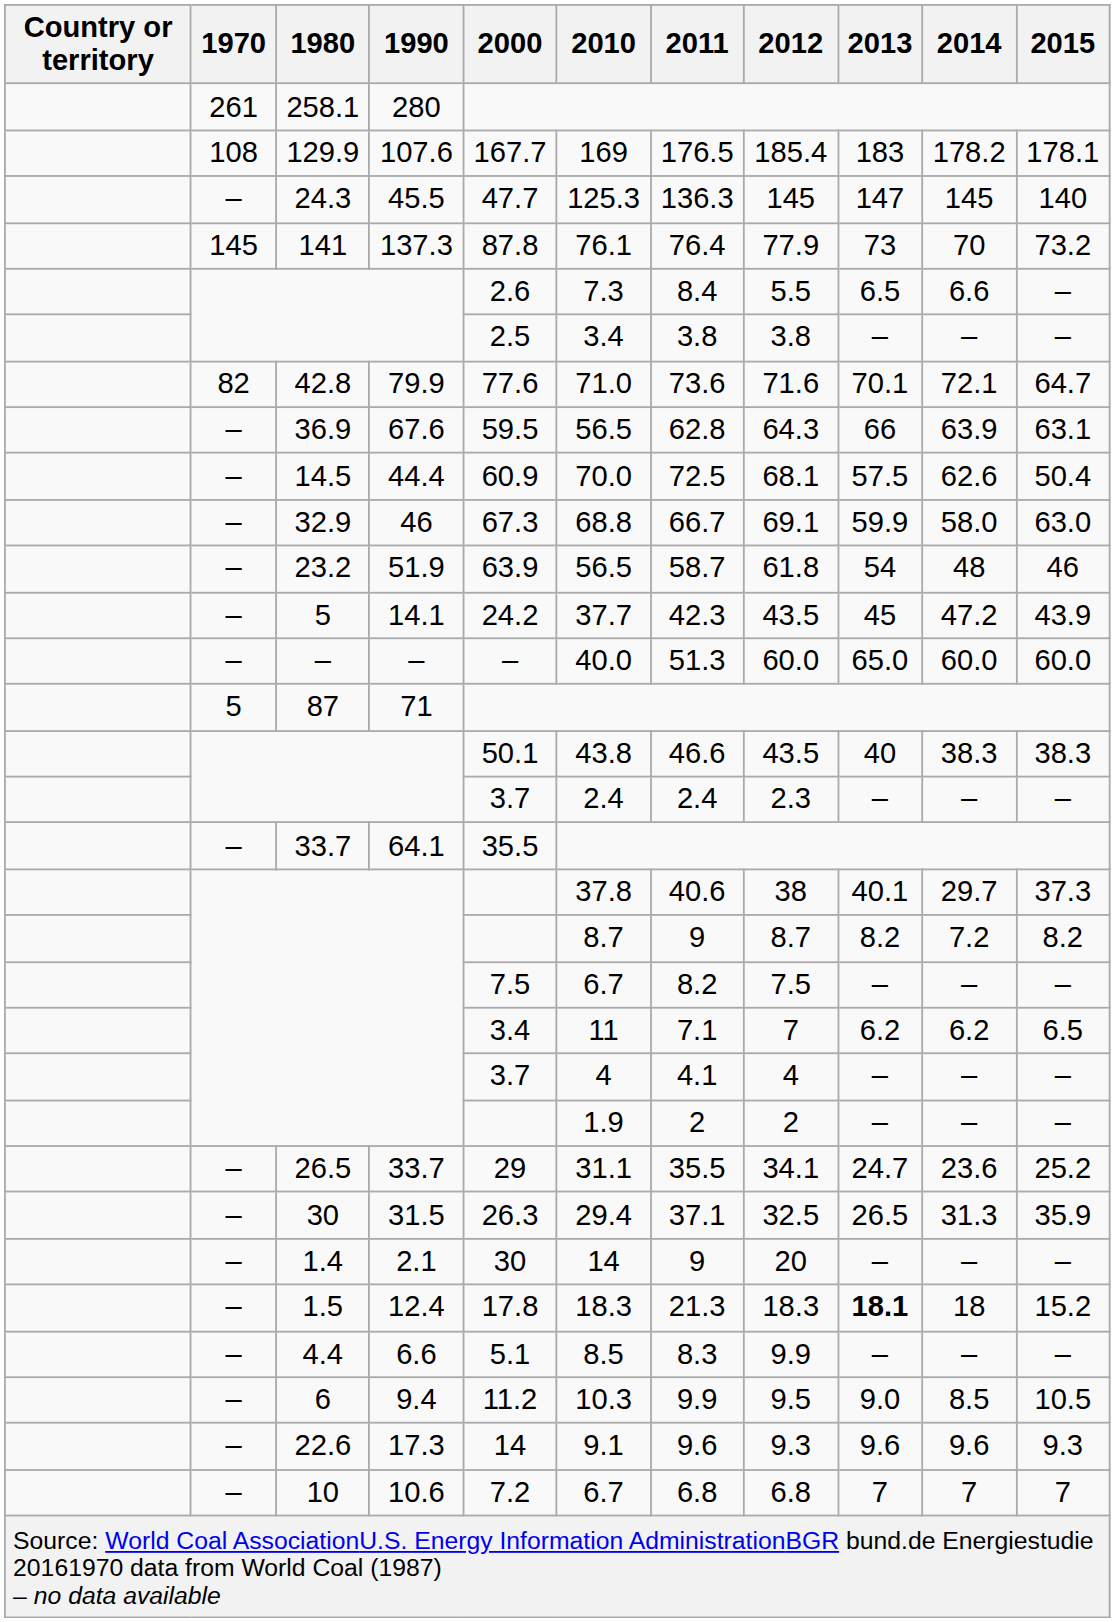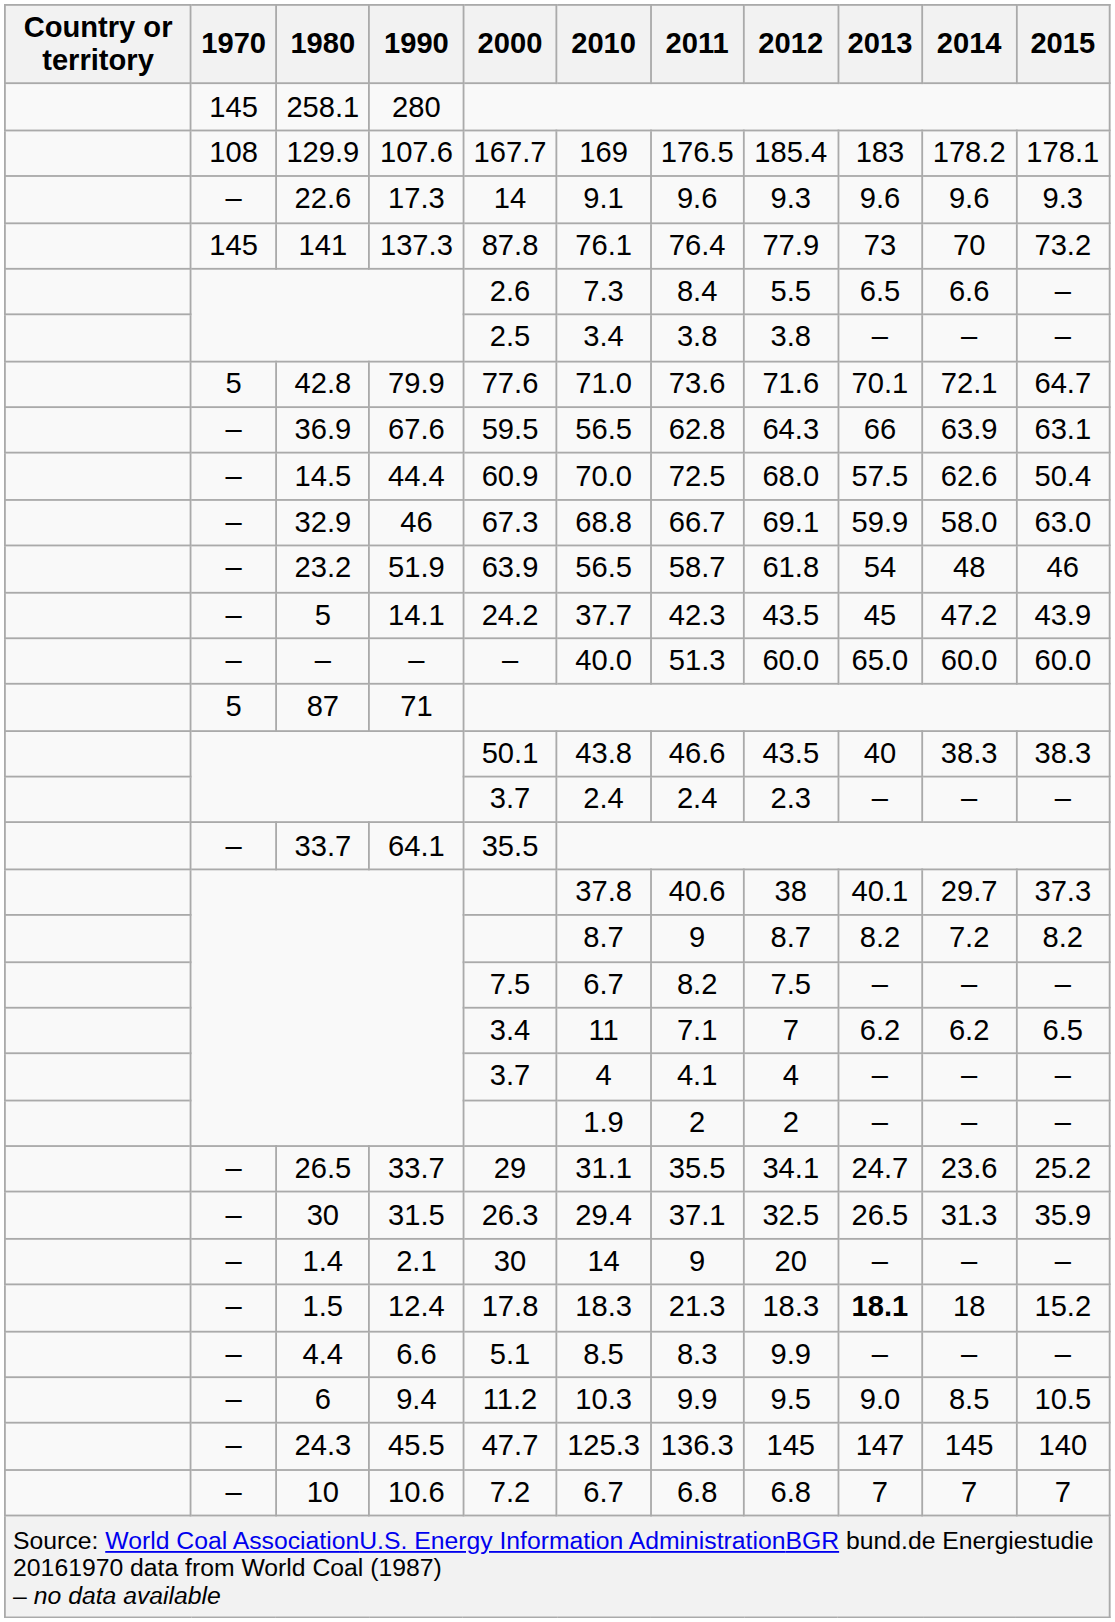 <table class="wikitable sortable" style="text-align: center;">
 <tr>
 <th>Country or territory</th>
 <th data-sort-type="number">1970</th>
 <th data-sort-type="number">1980</th>
 <th data-sort-type="number">1990</th>
 <th data-sort-type="number">2000</th>
 <th data-sort-type="number">2010</th>
 <th data-sort-type="number">2011</th>
 <th data-sort-type="number">2012</th>
 <th data-sort-type="number">2013</th>
 <th data-sort-type="number">2014</th>
 <th data-sort-type="number">2015</th>
 </tr>
 <tr>
 <td align=left></td>
-<td>261</td>
+<td>145</td>
 <td>258.1</td>
 <td>280</td>
 <td colspan="7"></td>
 </tr>
 <tr>
 <td align=left></td>
 <td>108</td>
 <td>129.9</td>
 <td>107.6</td>
 <td>167.7</td>
 <td>169</td>
 <td>176.5</td>
 <td>185.4</td>
 <td>183</td>
 <td>178.2</td>
 <td>178.1</td>
 </tr>
 <tr>
 <td align=left></td>
-<td>– </td>
-<td>24.3</td>
-<td>45.5</td>
-<td>47.7</td>
-<td>125.3</td>
-<td>136.3</td>
-<td>145</td>
-<td>147</td>
-<td>145</td>
-<td>140</td>
+<td>–</td>
+<td>22.6</td>
+<td>17.3</td>
+<td>14</td>
+<td>9.1</td>
+<td>9.6</td>
+<td>9.3</td>
+<td>9.6</td>
+<td>9.6</td>
+<td>9.3</td>
 </tr>
 <tr>
 <td align=left></td>
 <td>145</td>
 <td>141</td>
 <td>137.3</td>
 <td>87.8</td>
 <td>76.1</td>
 <td>76.4</td>
 <td>77.9</td>
 <td>73</td>
 <td>70</td>
 <td>73.2</td>
 </tr>
 <tr>
 <td align=left></td>
 <td rowspan="2" colspan="3"></td>
 <td>2.6</td>
 <td>7.3</td>
 <td>8.4</td>
 <td>5.5</td>
 <td>6.5</td>
 <td>6.6</td>
 <td>–</td>
 </tr>
 <tr>
 <td align=left></td>
 <td>2.5</td>
 <td>3.4</td>
 <td>3.8</td>
 <td>3.8</td>
 <td>–</td>
 <td>–</td>
 <td>–</td>
 </tr>
 <tr>
 <td align=left></td>
-<td>82</td>
+<td>5</td>
 <td>42.8</td>
 <td>79.9</td>
 <td>77.6</td>
 <td>71.0</td>
 <td>73.6</td>
 <td>71.6</td>
 <td>70.1</td>
 <td>72.1</td>
 <td>64.7</td>
 </tr>
 <tr>
 <td align=left></td>
 <td>– </td>
 <td>36.9</td>
 <td>67.6</td>
 <td>59.5</td>
 <td>56.5</td>
 <td>62.8</td>
 <td>64.3</td>
 <td>66</td>
 <td>63.9</td>
 <td>63.1</td>
 </tr>
 <tr>
 <td align=left></td>
 <td>– </td>
 <td>14.5</td>
 <td>44.4</td>
 <td>60.9</td>
 <td>70.0</td>
 <td>72.5</td>
-<td>68.1</td>
+<td>68.0</td>
 <td>57.5</td>
 <td>62.6</td>
 <td>50.4</td>
 </tr>
 <tr>
 <td align=left></td>
 <td>– </td>
 <td>32.9</td>
 <td>46</td>
 <td>67.3</td>
 <td>68.8</td>
 <td>66.7</td>
 <td>69.1</td>
 <td>59.9</td>
 <td>58.0</td>
 <td>63.0</td>
 </tr>
 <tr>
 <td align=left></td>
 <td>– </td>
 <td>23.2</td>
 <td>51.9</td>
 <td>63.9</td>
 <td>56.5</td>
 <td>58.7</td>
 <td>61.8</td>
 <td>54</td>
 <td>48</td>
 <td>46</td>
 </tr>
 <tr>
 <td align=left></td>
 <td>–</td>
 <td>5</td>
 <td>14.1</td>
 <td>24.2</td>
 <td>37.7</td>
 <td>42.3</td>
 <td>43.5</td>
 <td>45</td>
 <td>47.2</td>
 <td>43.9</td>
 </tr>
 <tr>
 <td align=left></td>
 <td>–</td>
 <td>–</td>
 <td>–</td>
 <td>–</td>
 <td>40.0</td>
 <td>51.3</td>
 <td>60.0</td>
 <td>65.0</td>
 <td>60.0</td>
 <td>60.0</td>
 </tr>
 <tr>
 <td align=left></td>
 <td>5</td>
 <td>87</td>
 <td>71</td>
 <td colspan="7"></td>
 </tr>
 <tr>
 <td align=left></td>
 <td rowspan="2" colspan="3"></td>
 <td>50.1</td>
 <td>43.8</td>
 <td>46.6</td>
 <td>43.5</td>
 <td>40</td>
 <td>38.3</td>
 <td>38.3</td>
 </tr>
 <tr>
 <td align=left></td>
 <td>3.7</td>
 <td>2.4</td>
 <td>2.4</td>
 <td>2.3</td>
 <td>–</td>
 <td>–</td>
 <td>–</td>
 </tr>
 <tr>
 <td align=left></td>
 <td>– </td>
 <td>33.7</td>
 <td>64.1</td>
 <td>35.5</td>
 <td colspan="6"></td>
 </tr>
 <tr>
 <td align=left></td>
 <td rowspan="6" colspan="3"></td>
 <td></td>
 <td>37.8</td>
 <td>40.6</td>
 <td>38</td>
 <td>40.1</td>
 <td>29.7</td>
 <td>37.3</td>
 </tr>
 <tr>
 <td align=left></td>
 <td></td>
 <td>8.7</td>
 <td>9</td>
 <td>8.7</td>
 <td>8.2</td>
 <td>7.2</td>
 <td>8.2</td>
 </tr>
 <tr>
 <td align=left></td>
 <td>7.5</td>
 <td>6.7</td>
 <td>8.2</td>
 <td>7.5</td>
 <td>–</td>
 <td>–</td>
 <td>–</td>
 </tr>
 <tr>
 <td align=left></td>
 <td>3.4</td>
 <td>11</td>
 <td>7.1</td>
 <td>7</td>
 <td>6.2</td>
 <td>6.2</td>
 <td>6.5</td>
 </tr>
 <tr>
 <td align=left></td>
 <td>3.7</td>
 <td>4</td>
 <td>4.1</td>
 <td>4</td>
 <td>–</td>
 <td>–</td>
 <td>–</td>
 </tr>
 <tr>
 <td align=left></td>
 <td></td>
 <td>1.9</td>
 <td>2</td>
 <td>2</td>
 <td>–</td>
 <td>–</td>
 <td>–</td>
 </tr>
 <tr>
 <td align=left></td>
 <td>–</td>
 <td>26.5</td>
 <td>33.7</td>
 <td>29</td>
 <td>31.1</td>
 <td>35.5</td>
 <td>34.1</td>
 <td>24.7</td>
 <td>23.6</td>
 <td>25.2</td>
 </tr>
 <tr>
 <td align=left></td>
 <td>–</td>
 <td>30</td>
 <td>31.5</td>
 <td>26.3</td>
 <td>29.4</td>
 <td>37.1</td>
 <td>32.5</td>
 <td>26.5</td>
 <td>31.3</td>
 <td>35.9</td>
 </tr>
 <tr>
 <td align=left></td>
 <td>–</td>
 <td>1.4</td>
 <td>2.1</td>
 <td>30</td>
 <td>14</td>
 <td>9</td>
 <td>20</td>
 <td>–</td>
 <td>–</td>
 <td>–</td>
 </tr>
 <tr>
 <td align=left></td>
 <td>–</td>
 <td>1.5</td>
 <td>12.4</td>
 <td>17.8</td>
 <td>18.3</td>
 <td>21.3</td>
 <td>18.3</td>
 <td><strong>18.1</strong></td>
 <td>18</td>
 <td>15.2</td>
 </tr>
 <tr>
 <td align=left></td>
 <td>–</td>
 <td>4.4</td>
 <td>6.6</td>
 <td>5.1</td>
 <td>8.5</td>
 <td>8.3</td>
 <td>9.9</td>
 <td>–</td>
 <td>–</td>
 <td>–</td>
 </tr>
 <tr>
 <td align=left></td>
 <td>–</td>
 <td>6</td>
 <td>9.4</td>
 <td>11.2</td>
 <td>10.3</td>
 <td>9.9</td>
 <td>9.5</td>
 <td>9.0</td>
 <td>8.5</td>
 <td>10.5</td>
 </tr>
 <tr>
 <td align=left></td>
-<td>–</td>
-<td>22.6</td>
-<td>17.3</td>
-<td>14</td>
-<td>9.1</td>
-<td>9.6</td>
-<td>9.3</td>
-<td>9.6</td>
-<td>9.6</td>
-<td>9.3</td>
+<td>– </td>
+<td>24.3</td>
+<td>45.5</td>
+<td>47.7</td>
+<td>125.3</td>
+<td>136.3</td>
+<td>145</td>
+<td>147</td>
+<td>145</td>
+<td>140</td>
 </tr>
 <tr>
 <td align=left></td>
 <td>–</td>
 <td>10</td>
 <td>10.6</td>
 <td>7.2</td>
 <td>6.7</td>
 <td>6.8</td>
 <td>6.8</td>
 <td>7</td>
 <td>7</td>
 <td>7</td>
 </tr>
 <tr>
 <th colspan=11 style="font-weight: normal; font-size: 0.85em; text-align: left; padding: 6px 2px 4px 4px;">Source: <a href='#'>World Coal Association</a><a href='#'>U.S. Energy Information Administration</a><a href='#'>BGR</a> bund.de Energiestudie 20161970 data from World Coal (1987)<br>– <em>no data available</em></th>
 </tr>
 </table>
